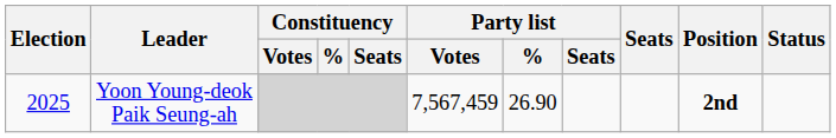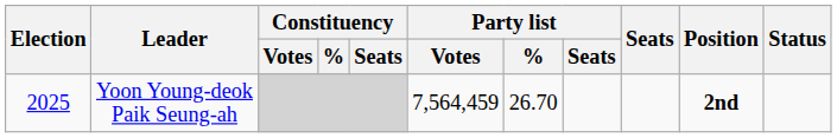 <table class="wikitable" style="text-align:center">
 <tr>
 <th rowspan="2">Election</th>
 <th rowspan="2">Leader</th>
 <th colspan="3">Constituency</th>
 <th colspan="3">Party list</th>
 <th rowspan="2">Seats</th>
 <th rowspan="2">Position</th>
 <th rowspan="2">Status</th>
 </tr>
 <tr>
 <th>Votes</th>
 <th>%</th>
 <th>Seats</th>
 <th>Votes</th>
 <th>%</th>
 <th>Seats</th>
 </tr>
 <tr>
 <td><a href='#'>2025</a></td>
 <td><a href='#'>Yoon Young-deok</a><br><a href='#'>Paik Seung-ah</a></td>
 <td colspan="3" bgcolor="lightgrey"></td>
-<td>7,567,459</td>
-<td>26.90</td>
+<td>7,564,459</td>
+<td>26.70</td>
 <td></td>
 <td></td>
 <td><strong>2nd</strong></td>
 <td></td>
 </tr>
 </table>
